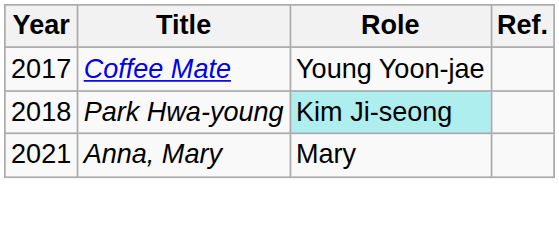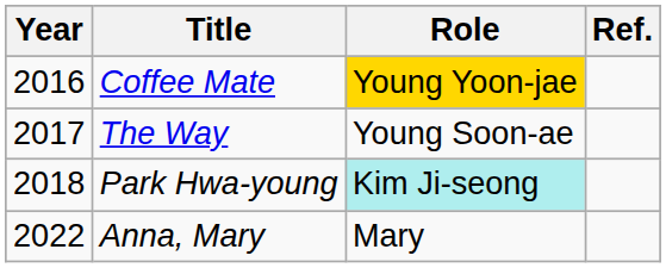 <table class="wikitable">
 <tr>
 <th>Year</th>
 <th>Title</th>
 <th>Role</th>
 <th>Ref.</th>
 </tr>
 <tr>
+<td>2016</td>
+<td><em><a href='#'>Coffee Mate</a></em></td>
+<td style="background: gold;">Young Yoon-jae</td>
+<td></td>
+</tr>
+<tr>
 <td>2017</td>
-<td><em><a href='#'>Coffee Mate</a></em></td>
-<td>Young Yoon-jae</td>
+<td><em><a href='#'>The Way</a></em></td>
+<td>Young Soon-ae</td>
 <td></td>
 </tr>
 <tr>
 <td>2018</td>
 <td><em>Park Hwa-young</em></td>
 <td style="background: paleturquoise;">Kim Ji-seong</td>
 <td></td>
 </tr>
 <tr>
-<td>2021</td>
+<td>2022</td>
 <td><em>Anna, Mary</em></td>
 <td>Mary</td>
 <td></td>
 </tr>
 </table>
